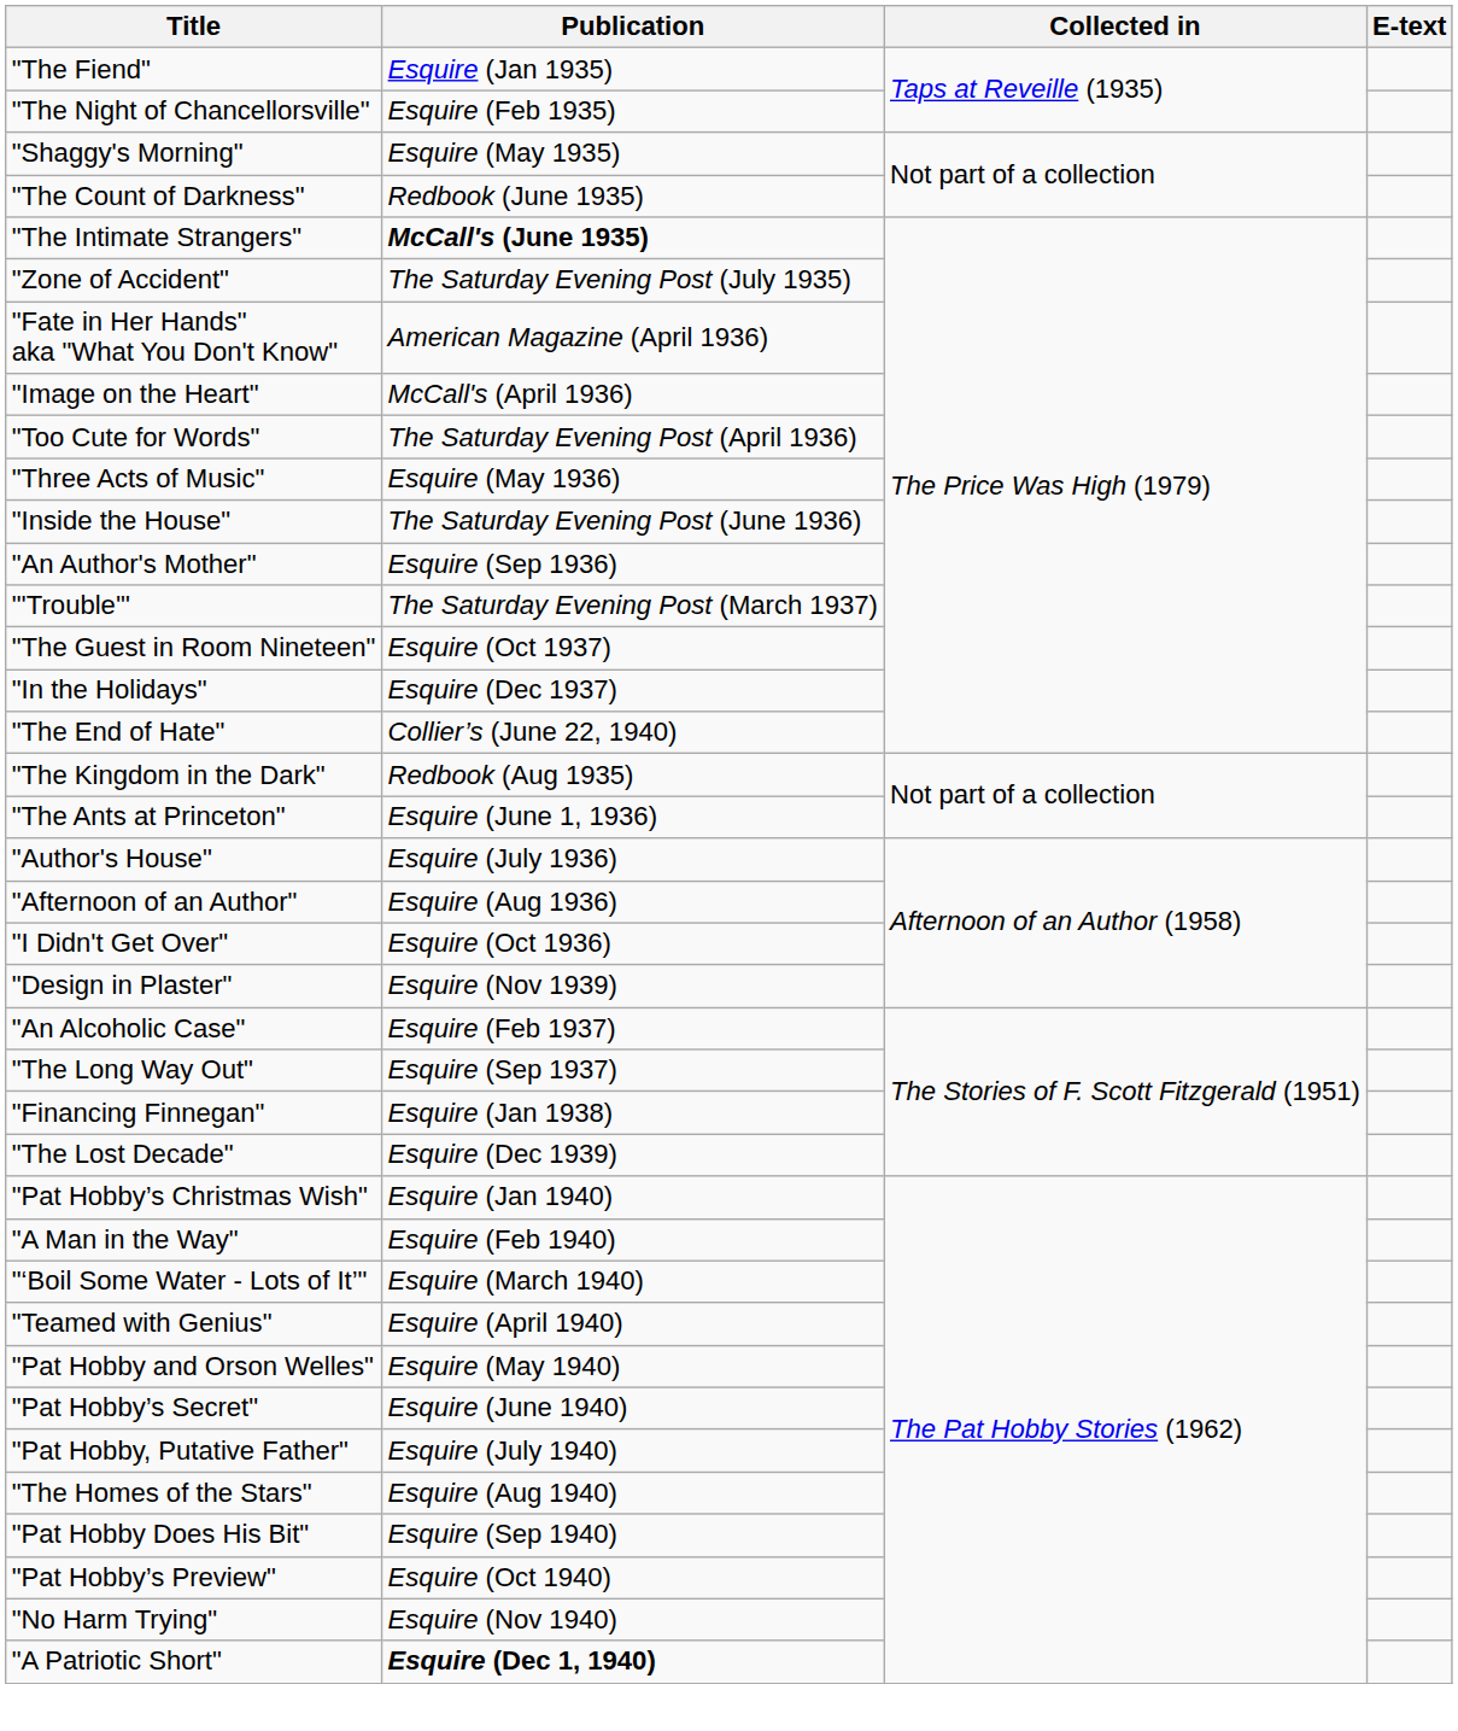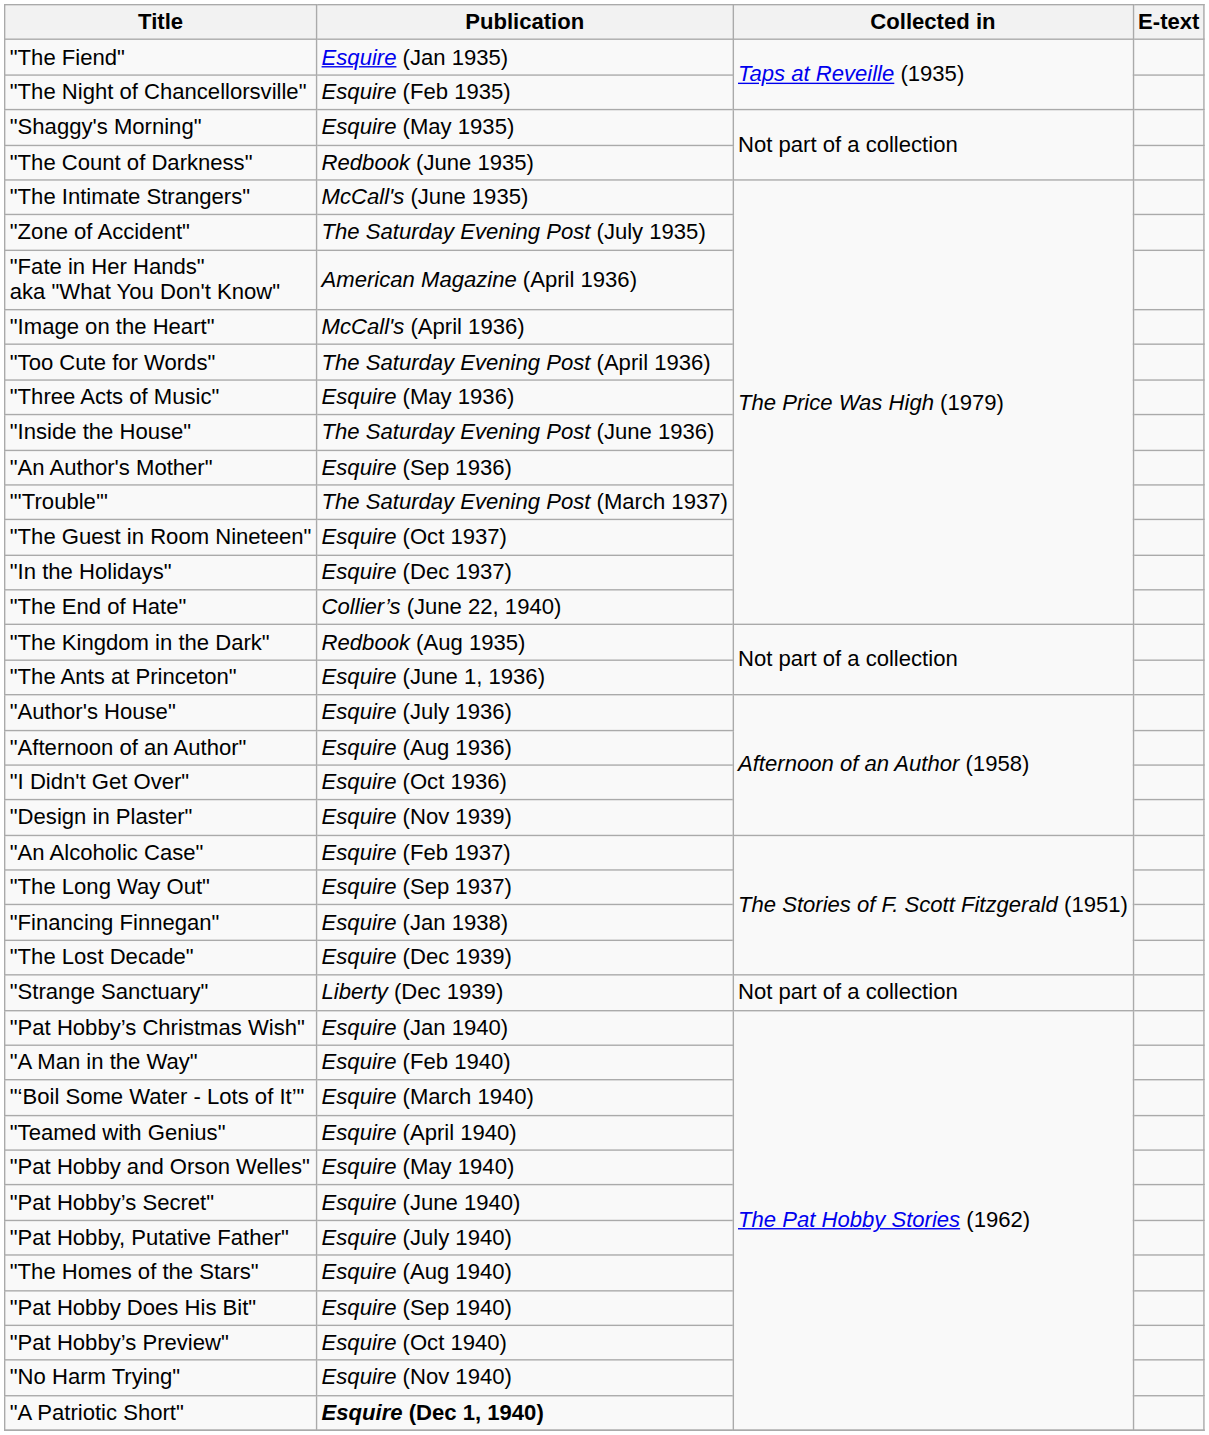 <table class="wikitable">
 <tr>
 <th>Title</th>
 <th>Publication</th>
 <th>Collected  in</th>
 <th>E-text</th>
 </tr>
 <tr>
 <td>"The Fiend"</td>
 <td><em><a href='#'>Esquire</a></em> (Jan 1935)</td>
 <td rowspan=2><em><a href='#'>Taps at Reveille</a></em> (1935)</td>
 <td></td>
 </tr>
 <tr>
 <td>"The Night of Chancellorsville"</td>
 <td><em>Esquire</em> (Feb 1935)</td>
 <td></td>
 </tr>
 <tr>
 <td>"Shaggy's Morning"</td>
 <td><em>Esquire</em> (May 1935)</td>
 <td rowspan=2>Not part of a collection</td>
 <td></td>
 </tr>
 <tr>
 <td>"The Count of Darkness"</td>
 <td><em>Redbook</em> (June 1935)</td>
 <td></td>
 </tr>
 <tr>
 <td>"The Intimate Strangers"</td>
-<td><strong><em>McCall's</em> (June 1935)</strong></td>
+<td><em>McCall's</em> (June 1935)</td>
 <td rowspan=12><em>The Price Was High</em> (1979)</td>
 <td></td>
 </tr>
 <tr>
 <td>"Zone of Accident"</td>
 <td><em>The Saturday Evening Post</em> (July 1935)</td>
 <td></td>
 </tr>
 <tr>
 <td>"Fate in Her Hands"<br>aka "What You Don't Know"</td>
 <td><em>American Magazine</em> (April 1936)</td>
 <td></td>
 </tr>
 <tr>
 <td>"Image on the Heart"</td>
 <td><em>McCall's</em> (April 1936)</td>
 <td></td>
 </tr>
 <tr>
 <td>"Too Cute for Words"</td>
 <td><em>The Saturday Evening Post</em> (April 1936)</td>
 <td></td>
 </tr>
 <tr>
 <td>"Three Acts of Music"</td>
 <td><em>Esquire</em> (May 1936)</td>
 <td></td>
 </tr>
 <tr>
 <td>"Inside the House"</td>
 <td><em>The Saturday Evening Post</em> (June 1936)</td>
 <td></td>
 </tr>
 <tr>
 <td>"An Author's Mother"</td>
 <td><em>Esquire</em> (Sep 1936)</td>
 <td></td>
 </tr>
 <tr>
 <td>"'Trouble'"</td>
 <td><em>The Saturday Evening Post</em> (March 1937)</td>
 <td></td>
 </tr>
 <tr>
 <td>"The Guest in Room Nineteen"</td>
 <td><em>Esquire</em> (Oct 1937)</td>
 <td></td>
 </tr>
 <tr>
 <td>"In the Holidays"</td>
 <td><em>Esquire</em> (Dec 1937)</td>
 <td></td>
 </tr>
 <tr>
 <td>"The End of Hate"</td>
 <td><em>Collier’s</em> (June 22, 1940)</td>
 <td></td>
 </tr>
 <tr>
 <td>"The Kingdom in the Dark"</td>
 <td><em>Redbook</em> (Aug 1935)</td>
 <td rowspan=2>Not part of a collection</td>
 <td></td>
 </tr>
 <tr>
 <td>"The Ants at Princeton"</td>
 <td><em>Esquire</em> (June 1, 1936)</td>
 <td></td>
 </tr>
 <tr>
 <td>"Author's House"</td>
 <td><em>Esquire</em> (July 1936)</td>
 <td rowspan=4><em>Afternoon of an Author</em> (1958)</td>
 <td></td>
 </tr>
 <tr>
 <td>"Afternoon of an Author"</td>
 <td><em>Esquire</em> (Aug 1936)</td>
 <td></td>
 </tr>
 <tr>
 <td>"I Didn't Get Over"</td>
 <td><em>Esquire</em> (Oct 1936)</td>
 <td></td>
 </tr>
 <tr>
 <td>"Design in Plaster"</td>
 <td><em>Esquire</em> (Nov 1939)</td>
 <td></td>
 </tr>
 <tr>
 <td>"An Alcoholic Case"</td>
 <td><em>Esquire</em> (Feb 1937)</td>
 <td rowspan=4><em>The Stories of F. Scott Fitzgerald</em> (1951)</td>
 <td></td>
 </tr>
 <tr>
 <td>"The Long Way Out"</td>
 <td><em>Esquire</em> (Sep 1937)</td>
 <td></td>
 </tr>
 <tr>
 <td>"Financing Finnegan"</td>
 <td><em>Esquire</em> (Jan 1938)</td>
 <td></td>
 </tr>
 <tr>
 <td>"The Lost Decade"</td>
 <td><em>Esquire</em> (Dec 1939)</td>
 <td></td>
 </tr>
 <tr>
+<td>"Strange Sanctuary"</td>
+<td><em>Liberty</em> (Dec 1939)</td>
+<td>Not part of a collection</td>
+<td><br></td>
+</tr>
+<tr>
 <td>"Pat Hobby’s Christmas Wish"</td>
 <td><em>Esquire</em> (Jan 1940)</td>
 <td rowspan=12><em><a href='#'>The Pat Hobby Stories</a></em> (1962)</td>
 <td></td>
 </tr>
 <tr>
 <td>"A Man in the Way"</td>
 <td><em>Esquire</em> (Feb 1940)</td>
 <td></td>
 </tr>
 <tr>
 <td>"‘Boil Some Water - Lots of It’"</td>
 <td><em>Esquire</em> (March 1940)</td>
 <td></td>
 </tr>
 <tr>
 <td>"Teamed with Genius"</td>
 <td><em>Esquire</em> (April 1940)</td>
 <td></td>
 </tr>
 <tr>
 <td>"Pat Hobby and Orson Welles"</td>
 <td><em>Esquire</em> (May 1940)</td>
 <td></td>
 </tr>
 <tr>
 <td>"Pat Hobby’s Secret"</td>
 <td><em>Esquire</em> (June 1940)</td>
 <td></td>
 </tr>
 <tr>
 <td>"Pat Hobby, Putative Father"</td>
 <td><em>Esquire</em> (July 1940)</td>
 <td></td>
 </tr>
 <tr>
 <td>"The Homes of the Stars"</td>
 <td><em>Esquire</em> (Aug 1940)</td>
 <td></td>
 </tr>
 <tr>
 <td>"Pat Hobby Does His Bit"</td>
 <td><em>Esquire</em> (Sep 1940)</td>
 <td></td>
 </tr>
 <tr>
 <td>"Pat Hobby’s Preview"</td>
 <td><em>Esquire</em> (Oct 1940)</td>
 <td></td>
 </tr>
 <tr>
 <td>"No Harm Trying"</td>
 <td><em>Esquire</em> (Nov 1940)</td>
 <td></td>
 </tr>
 <tr>
 <td>"A Patriotic Short"</td>
 <td><strong><em>Esquire</em> (Dec 1, 1940)</strong></td>
 <td></td>
 </tr>
 <tr>
 </tr>
 </table>
